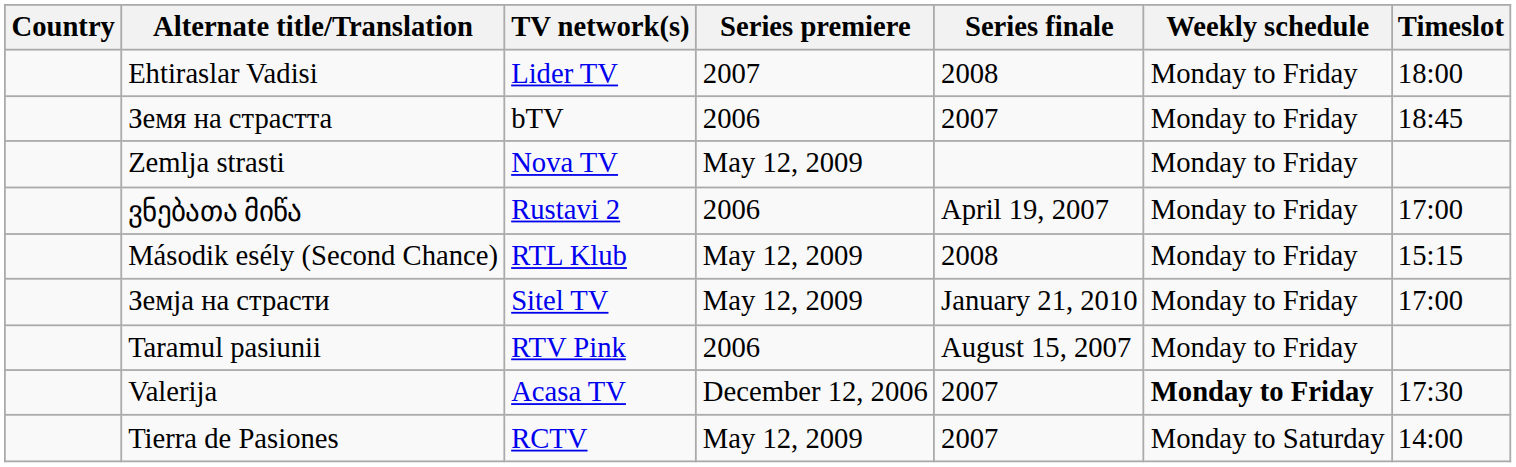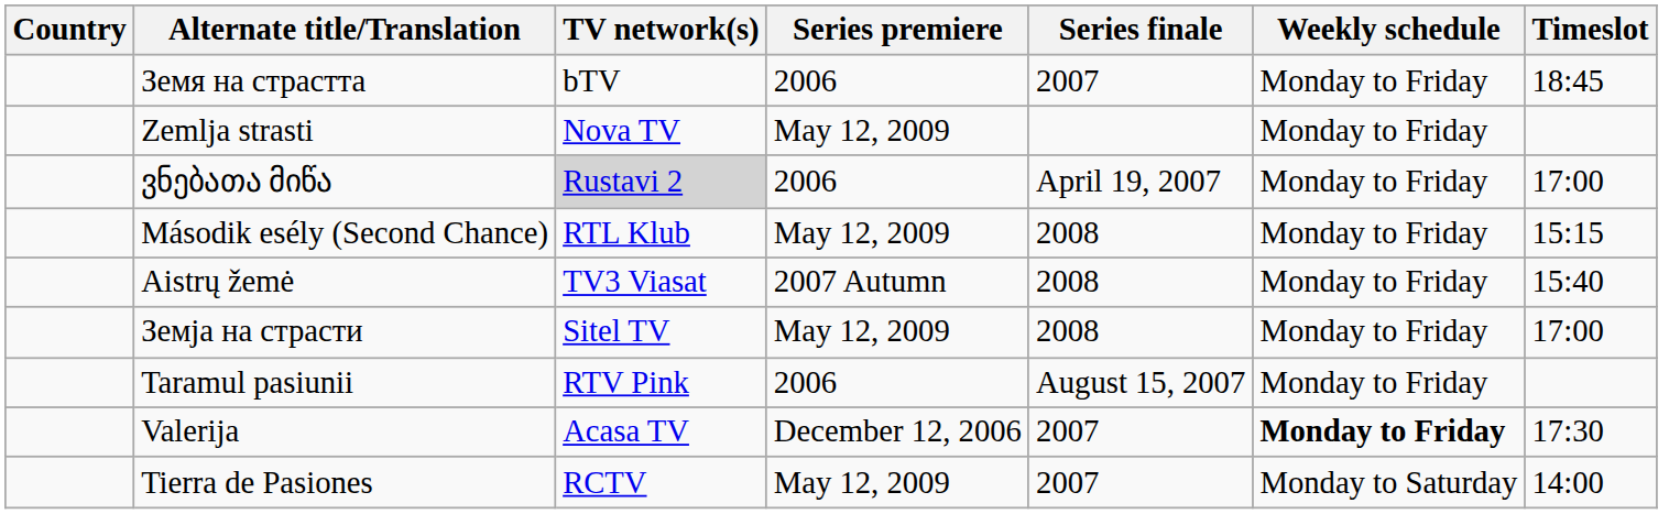 <table class="wikitable">
 <tr>
 <th>Country</th>
 <th>Alternate title/Translation</th>
 <th>TV network(s)</th>
 <th>Series premiere</th>
 <th>Series finale</th>
 <th>Weekly schedule</th>
 <th>Timeslot</th>
-</tr>
-<tr>
-<td></td>
-<td>Ehtiraslar Vadisi</td>
-<td><a href='#'>Lider TV</a></td>
-<td>2007</td>
-<td>2008</td>
-<td>Monday to Friday</td>
-<td>18:00</td>
 </tr>
 <tr>
 <td></td>
 <td>Земя на страстта</td>
 <td>bTV</td>
 <td>2006</td>
 <td>2007</td>
 <td>Monday to Friday</td>
 <td>18:45</td>
 </tr>
 <tr>
 <td></td>
 <td>Zemlja strasti</td>
 <td><a href='#'>Nova TV</a></td>
 <td>May 12, 2009</td>
 <td></td>
 <td>Monday to Friday</td>
 <td></td>
 </tr>
 <tr>
 <td></td>
 <td>ვნებათა მიწა</td>
-<td><a href='#'>Rustavi 2</a></td>
+<td style="background: lightgrey;"><a href='#'>Rustavi 2</a></td>
 <td>2006</td>
 <td>April 19, 2007</td>
 <td>Monday to Friday</td>
 <td>17:00</td>
 </tr>
 <tr>
 <td></td>
 <td>Második esély (Second Chance)</td>
 <td><a href='#'>RTL Klub</a></td>
 <td>May 12, 2009</td>
 <td>2008</td>
 <td>Monday to Friday</td>
 <td>15:15</td>
 </tr>
 <tr>
 <td></td>
+<td>Aistrų žemė</td>
+<td><a href='#'>TV3 Viasat</a></td>
+<td>2007 Autumn</td>
+<td>2008</td>
+<td>Monday to Friday</td>
+<td>15:40</td>
+</tr>
+<tr>
+<td></td>
 <td>Земја на страсти</td>
 <td><a href='#'>Sitel TV</a></td>
 <td>May 12, 2009</td>
-<td>January 21, 2010</td>
+<td>2008</td>
 <td>Monday to Friday</td>
 <td>17:00</td>
 </tr>
 <tr>
 <td></td>
 <td>Taramul pasiunii</td>
 <td><a href='#'>RTV Pink</a></td>
 <td>2006</td>
 <td>August 15, 2007</td>
 <td>Monday to Friday</td>
 <td></td>
 </tr>
 <tr>
 <td></td>
 <td>Valerija</td>
 <td><a href='#'>Acasa TV</a></td>
 <td>December 12, 2006</td>
 <td>2007</td>
 <td><strong>Monday to Friday</strong></td>
 <td>17:30</td>
 </tr>
 <tr>
 <td></td>
 <td>Tierra de Pasiones</td>
 <td><a href='#'>RCTV</a></td>
 <td>May 12, 2009</td>
 <td>2007</td>
 <td>Monday to Saturday</td>
 <td>14:00</td>
 </tr>
 </table>
